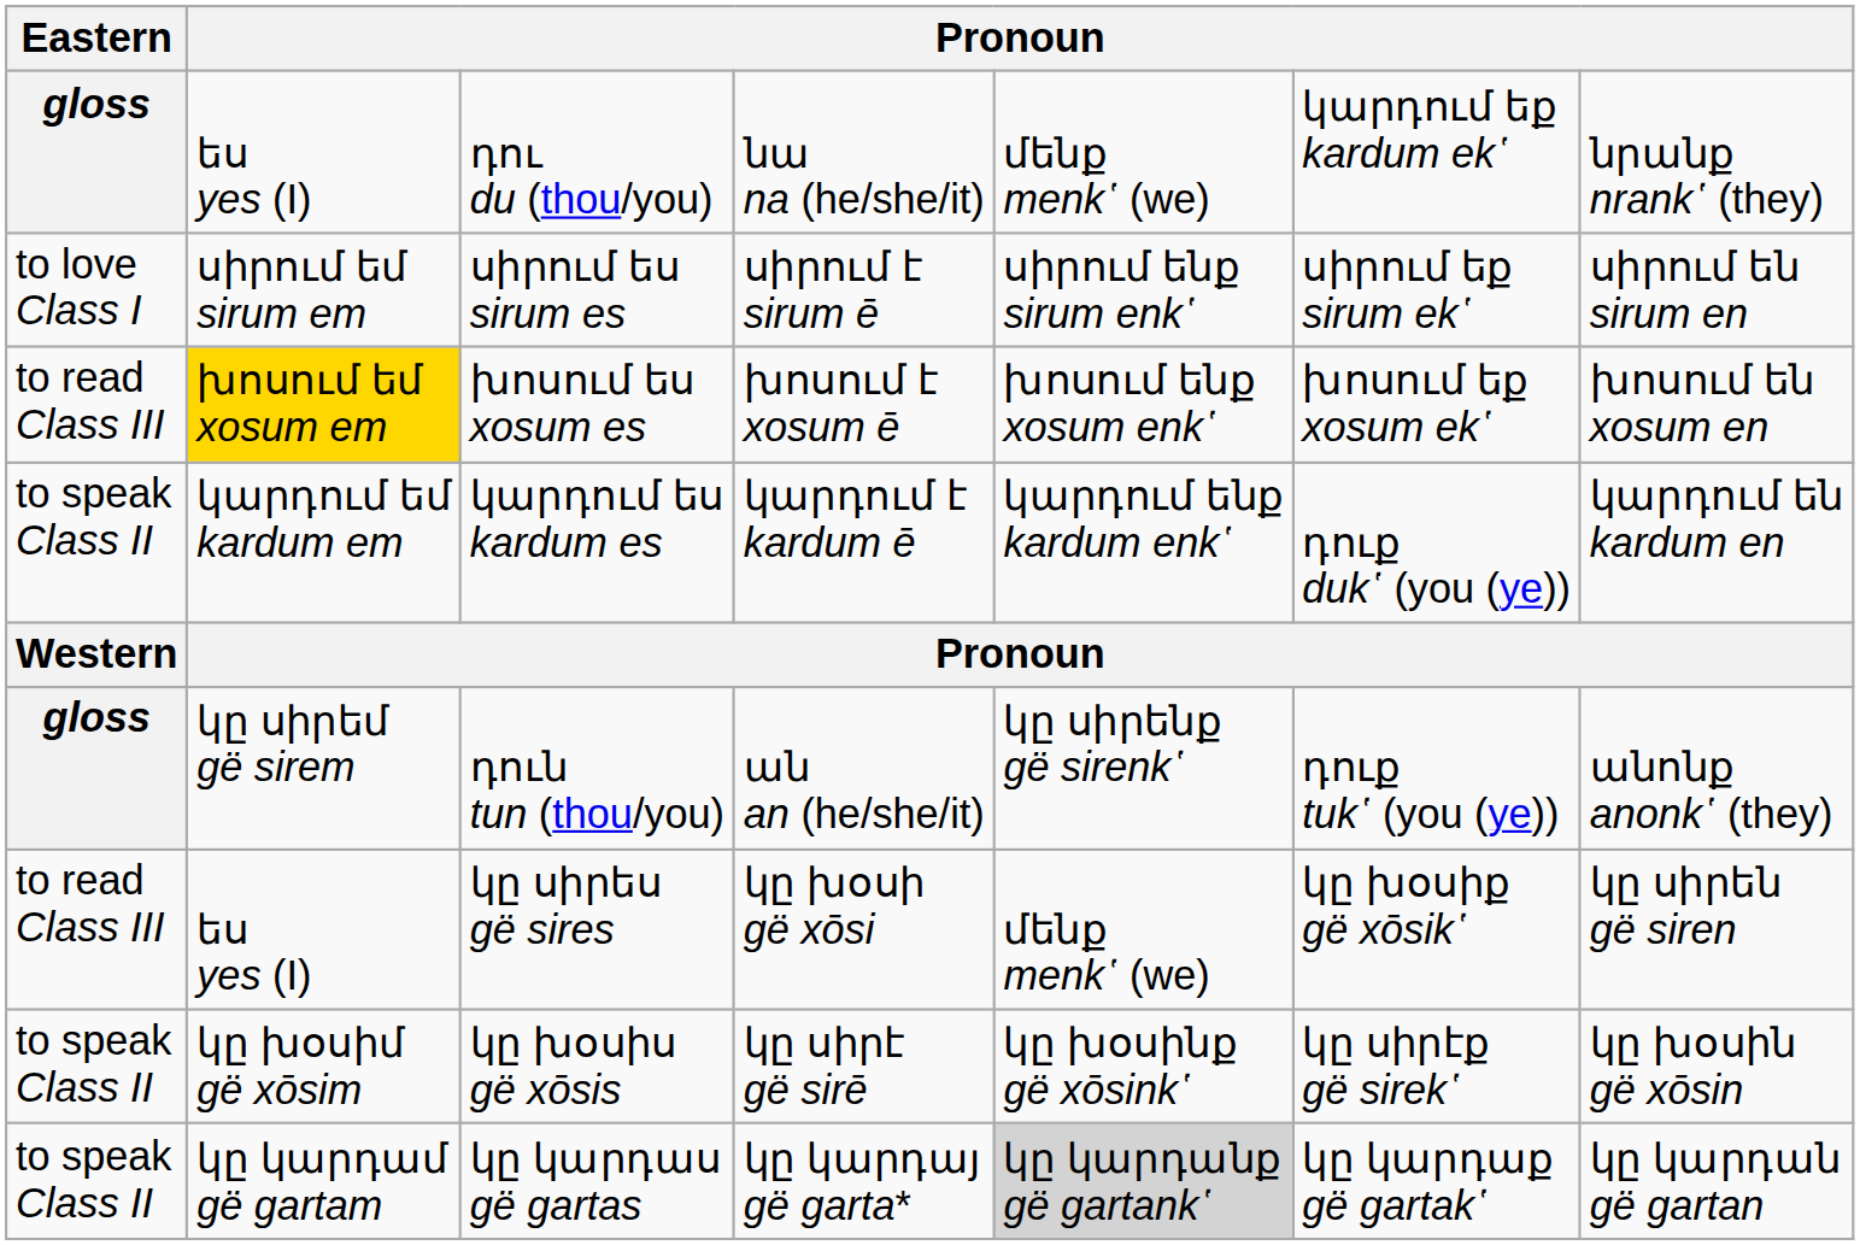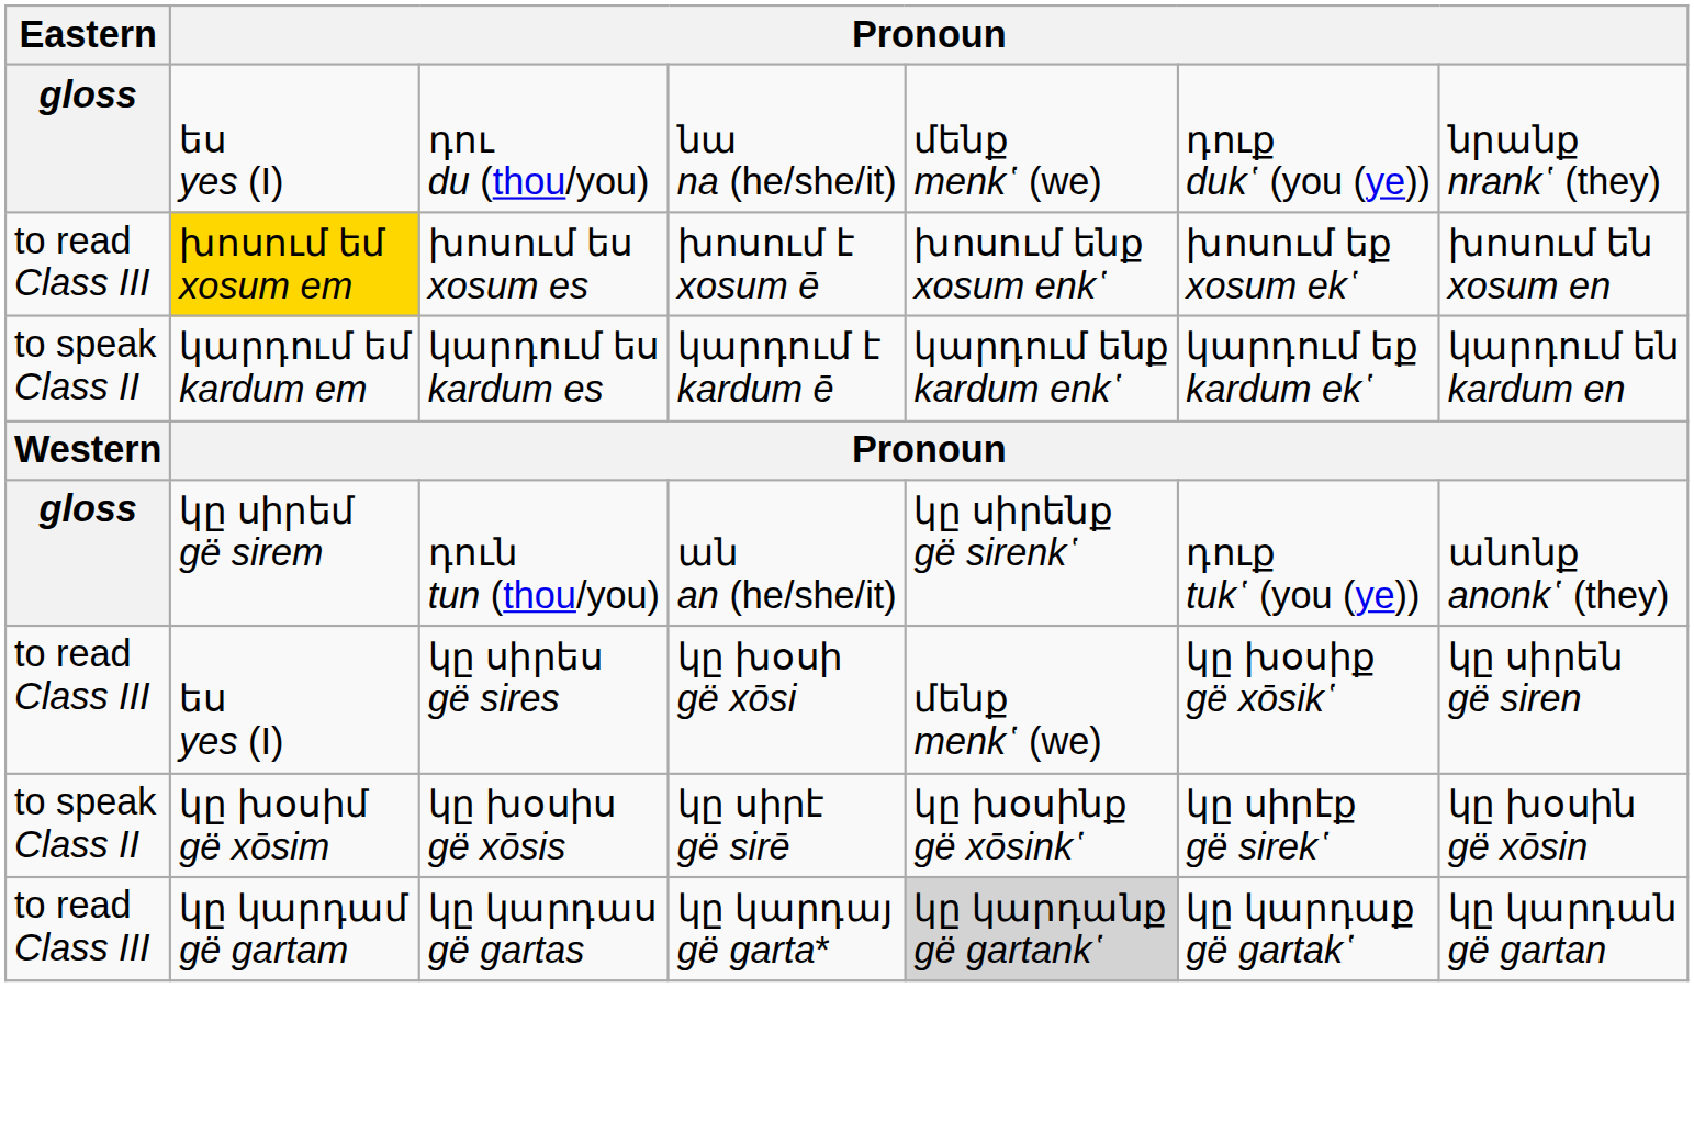 <table class="wikitable">
 <tr valign=top>
 <th>Eastern</th>
 <th colspan=6>Pronoun</th>
 </tr>
 <tr valign=top>
 <th><em>gloss</em></th>
 <td><br>ես<br><em>yes</em> (I)</td>
 <td><br>դու<br><em>du</em> (<a href='#'>thou</a>/you)</td>
 <td><br>նա<br><em>na</em> (he/she/it)</td>
 <td><br>մենք<br><em>menk῾</em> (we)</td>
-<td>կարդում եք<br><em>kardum ek῾</em></td>
+<td><br>դուք<br><em>duk῾</em> (you (<a href='#'>ye</a>))</td>
 <td><br>նրանք<br><em>nrank῾</em> (they)</td>
-</tr>
-<tr valign=top>
-<td>to love<br><em>Class I</em></td>
-<td>սիրում եմ<br><em>sirum em</em></td>
-<td>սիրում ես<br><em>sirum es</em></td>
-<td>սիրում է<br><em>sirum ē</em></td>
-<td>սիրում ենք<br><em>sirum enk῾</em></td>
-<td>սիրում եք<br><em>sirum ek῾</em></td>
-<td>սիրում են<br><em>sirum en</em></td>
 </tr>
 <tr valign=top>
 <td>to read<br><em>Class III</em></td>
 <td style="background: gold;">խոսում եմ<br><em>xosum em</em></td>
 <td>խոսում ես<br><em>xosum es</em></td>
 <td>խոսում է<br><em>xosum ē</em></td>
 <td>խոսում ենք<br><em>xosum enk῾</em></td>
 <td>խոսում եք<br><em>xosum ek῾</em></td>
 <td>խոսում են<br><em>xosum en</em></td>
 </tr>
 <tr valign=top>
 <td>to speak<br><em>Class II</em></td>
 <td>կարդում եմ<br><em>kardum em</em></td>
 <td>կարդում ես<br><em>kardum es</em></td>
 <td>կարդում է<br><em>kardum ē</em></td>
 <td>կարդում ենք<br><em>kardum enk῾</em></td>
-<td><br>դուք<br><em>duk῾</em> (you (<a href='#'>ye</a>))</td>
+<td>կարդում եք<br><em>kardum ek῾</em></td>
 <td>կարդում են<br><em>kardum en</em></td>
 </tr>
 <tr valign=top>
 <th>Western</th>
 <th colspan=6>Pronoun</th>
 </tr>
 <tr valign=top>
 <th><em>gloss</em></th>
 <td>կը սիրեմ<br><em>gë sirem</em></td>
 <td><br>դուն<br><em>tun</em> (<a href='#'>thou</a>/you)</td>
 <td><br>ան<br><em>an</em> (he/she/it)</td>
 <td>կը սիրենք<br><em>gë sirenk῾</em></td>
 <td><br>դուք<br><em>tuk῾</em> (you (<a href='#'>ye</a>))</td>
 <td><br>անոնք<br><em>anonk῾</em> (they)</td>
 </tr>
 <tr valign=top>
 <td>to read<br><em>Class III</em></td>
 <td><br>ես<br><em>yes</em> (I)</td>
 <td>կը սիրես<br><em>gë sires</em></td>
 <td>կը խօսի<br><em>gë xōsi</em></td>
 <td><br>մենք<br><em>menk῾</em> (we)</td>
 <td>կը խօսիք<br><em>gë xōsik῾</em></td>
 <td>կը սիրեն<br><em>gë siren</em></td>
 </tr>
 <tr valign=top>
 <td>to speak<br><em>Class II</em></td>
 <td>կը խօսիմ<br><em>gë xōsim</em></td>
 <td>կը խօսիս<br><em>gë xōsis</em></td>
 <td>կը սիրէ<br><em>gë sirē</em></td>
 <td>կը խօսինք<br><em>gë xōsink῾</em></td>
 <td>կը սիրէք<br><em>gë sirek῾</em></td>
 <td>կը խօսին<br><em>gë xōsin</em></td>
 </tr>
 <tr valign=top>
-<td>to speak<br><em>Class II</em></td>
+<td>to read<br><em>Class III</em></td>
 <td>կը կարդամ<br><em>gë gartam</em></td>
 <td>կը կարդաս<br><em>gë gartas</em></td>
 <td>կը կարդայ<br><em>gë garta</em>*</td>
 <td style="background: lightgrey;">կը կարդանք<br><em>gë gartank῾</em></td>
 <td>կը կարդաք<br><em>gë gartak῾</em></td>
 <td>կը կարդան<br><em>gë gartan</em></td>
 </tr>
 </table>
